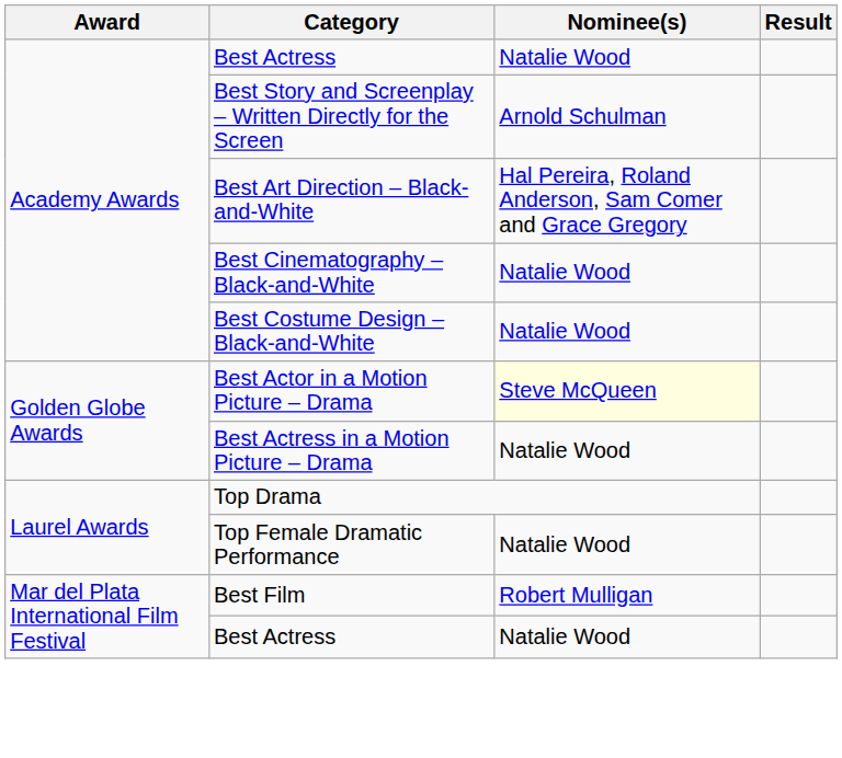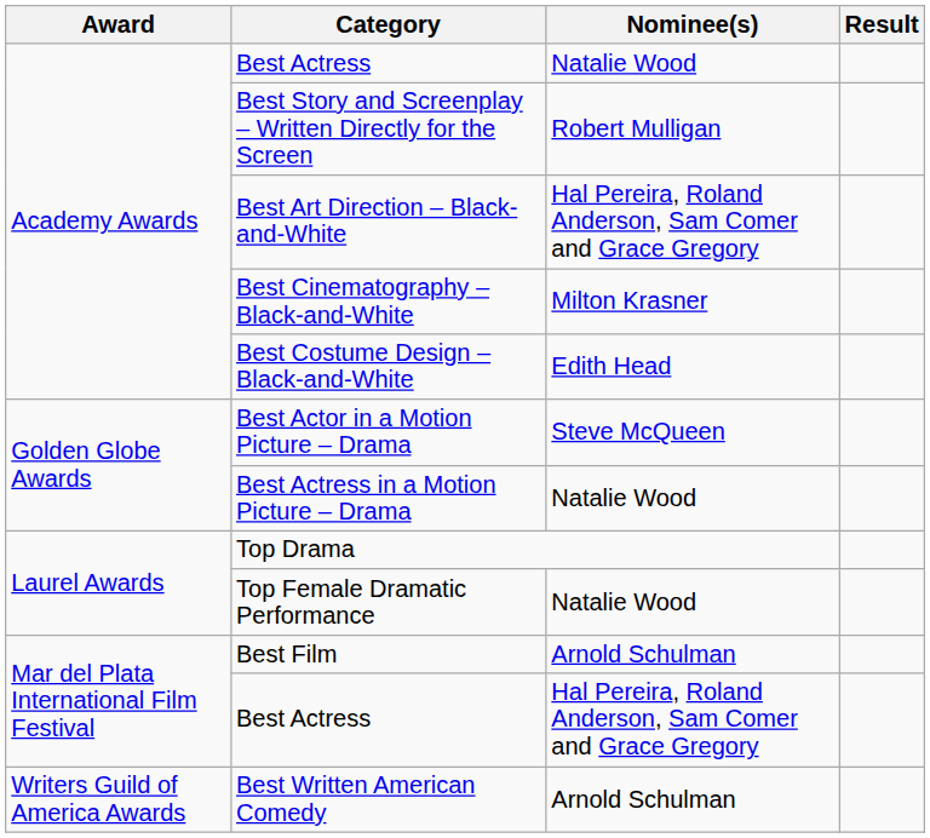 <table class="wikitable plainrowheaders">
 <tr>
 <th>Award</th>
 <th>Category</th>
 <th>Nominee(s)</th>
 <th>Result</th>
 </tr>
 <tr>
 <td rowspan="5"><a href='#'>Academy Awards</a></td>
 <td><a href='#'>Best Actress</a></td>
 <td><a href='#'>Natalie Wood</a></td>
 <td></td>
 </tr>
 <tr>
 <td><a href='#'>Best Story and Screenplay – Written Directly for the Screen</a></td>
-<td><a href='#'>Arnold Schulman</a></td>
+<td><a href='#'>Robert Mulligan</a></td>
 <td></td>
 </tr>
 <tr>
 <td><a href='#'>Best Art Direction – Black-and-White</a></td>
 <td><a href='#'>Hal Pereira</a>, <a href='#'>Roland Anderson</a>, <a href='#'>Sam Comer</a> and <a href='#'>Grace Gregory</a></td>
 <td></td>
 </tr>
 <tr>
 <td><a href='#'>Best Cinematography – Black-and-White</a></td>
-<td><a href='#'>Natalie Wood</a></td>
+<td><a href='#'>Milton Krasner</a></td>
 <td></td>
 </tr>
 <tr>
 <td><a href='#'>Best Costume Design – Black-and-White</a></td>
-<td><a href='#'>Natalie Wood</a></td>
+<td><a href='#'>Edith Head</a></td>
 <td></td>
 </tr>
 <tr>
 <td rowspan="2"><a href='#'>Golden Globe Awards</a></td>
 <td><a href='#'>Best Actor in a Motion Picture – Drama</a></td>
-<td style="background: lightyellow;"><a href='#'>Steve McQueen</a></td>
+<td><a href='#'>Steve McQueen</a></td>
 <td></td>
 </tr>
 <tr>
 <td><a href='#'>Best Actress in a Motion Picture – Drama</a></td>
 <td>Natalie Wood</td>
 <td></td>
 </tr>
 <tr>
 <td rowspan="2"><a href='#'>Laurel Awards</a></td>
 <td colspan="2">Top Drama</td>
 <td></td>
 </tr>
 <tr>
 <td>Top Female Dramatic Performance</td>
 <td>Natalie Wood</td>
 <td></td>
 </tr>
 <tr>
 <td rowspan="2"><a href='#'>Mar del Plata International Film Festival</a></td>
 <td>Best Film</td>
-<td><a href='#'>Robert Mulligan</a></td>
+<td><a href='#'>Arnold Schulman</a></td>
 <td></td>
 </tr>
 <tr>
 <td>Best Actress</td>
-<td>Natalie Wood</td>
+<td><a href='#'>Hal Pereira</a>, <a href='#'>Roland Anderson</a>, <a href='#'>Sam Comer</a> and <a href='#'>Grace Gregory</a></td>
+<td></td>
+</tr>
+<tr>
+<td><a href='#'>Writers Guild of America Awards</a></td>
+<td><a href='#'>Best Written American Comedy</a></td>
+<td>Arnold Schulman</td>
 <td></td>
 </tr>
 </table>
